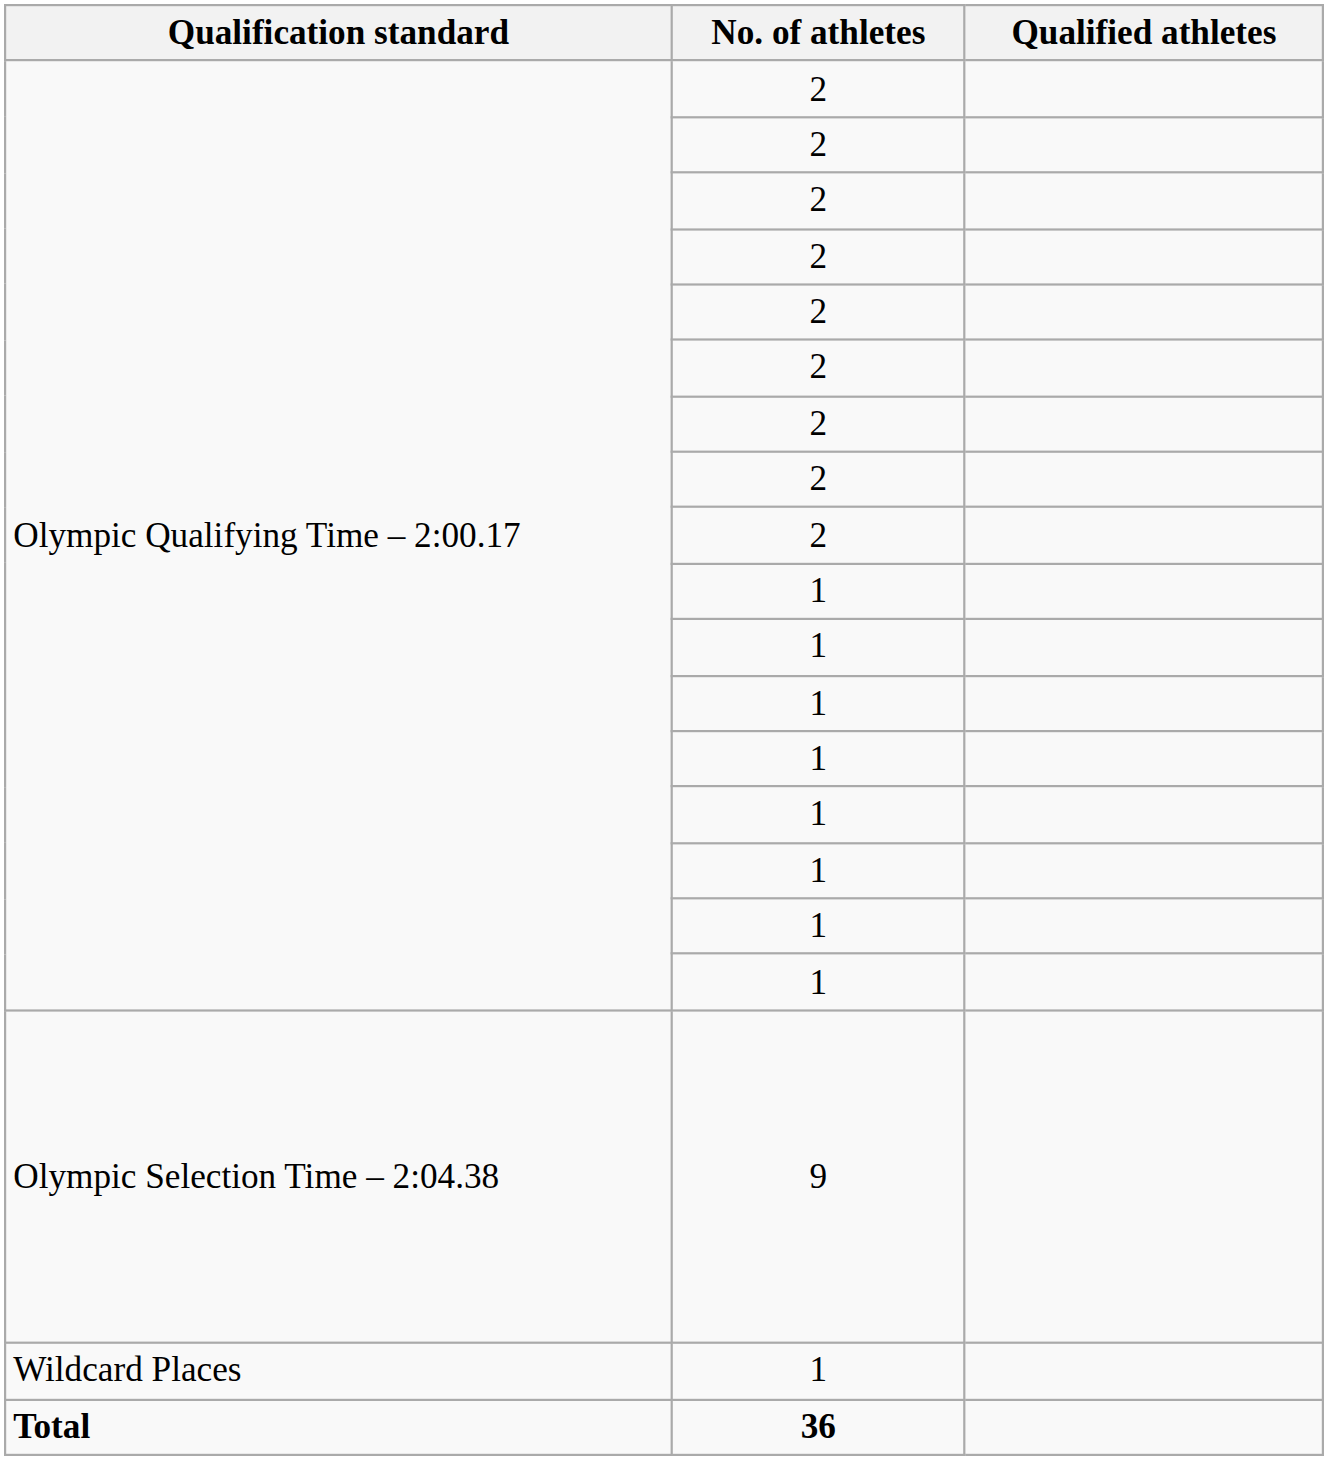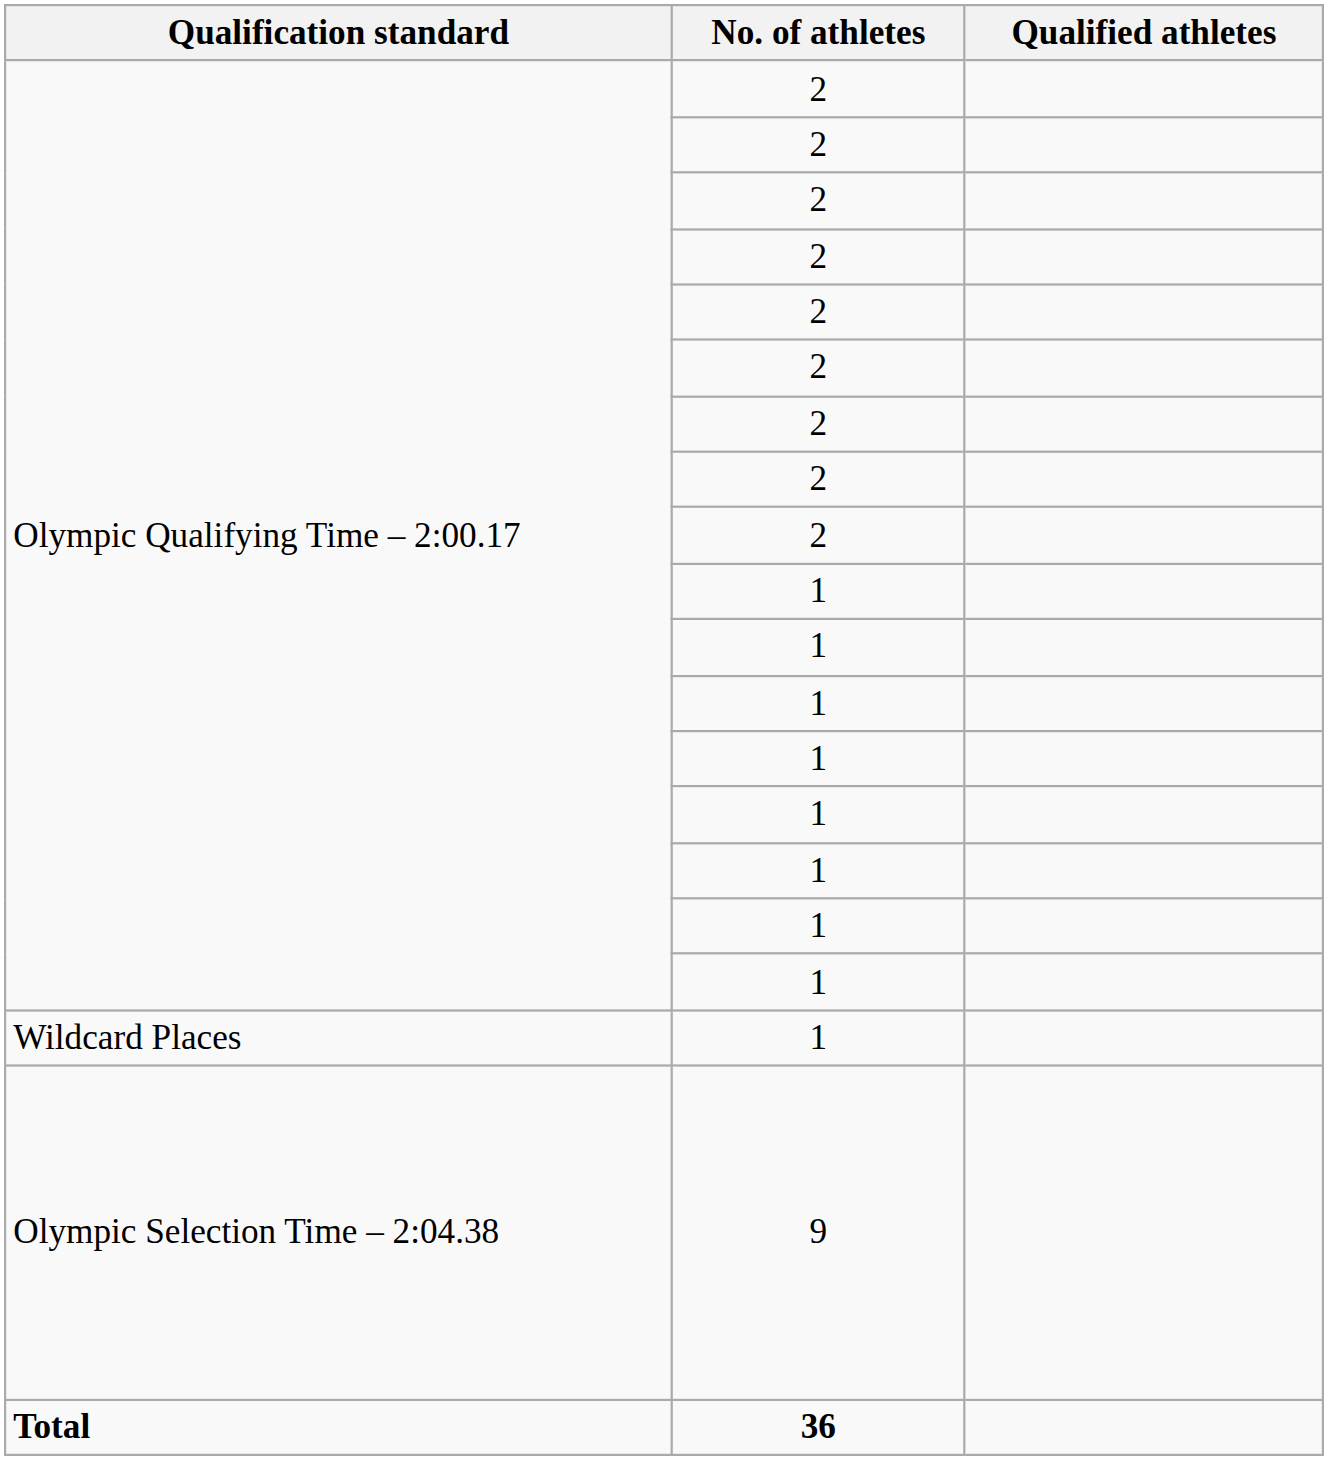 <table class=wikitable style="text-align:left" width=600>
 <tr>
 <th>Qualification standard</th>
 <th>No. of athletes</th>
 <th>Qualified athletes</th>
 </tr>
 <tr>
 <td rowspan="17">Olympic Qualifying Time – 2:00.17</td>
 <td align=center>2</td>
 <td><br></td>
 </tr>
 <tr>
 <td align=center>2</td>
 <td><br></td>
 </tr>
 <tr>
 <td align=center>2</td>
 <td><br></td>
 </tr>
 <tr>
 <td align=center>2</td>
 <td><br></td>
 </tr>
 <tr>
 <td align=center>2</td>
 <td><br></td>
 </tr>
 <tr>
 <td align=center>2</td>
 <td><br></td>
 </tr>
 <tr>
 <td align=center>2</td>
 <td><br></td>
 </tr>
 <tr>
 <td align=center>2</td>
 <td><br></td>
 </tr>
 <tr>
 <td align=center>2</td>
 <td><br></td>
 </tr>
 <tr>
 <td align=center>1</td>
 <td></td>
 </tr>
 <tr>
 <td align=center>1</td>
 <td></td>
 </tr>
 <tr>
 <td align=center>1</td>
 <td></td>
 </tr>
 <tr>
 <td align=center>1</td>
 <td></td>
 </tr>
 <tr>
 <td align=center>1</td>
 <td></td>
 </tr>
 <tr>
 <td align=center>1</td>
 <td></td>
 </tr>
 <tr>
 <td align=center>1</td>
 <td></td>
 </tr>
 <tr>
 <td align=center>1</td>
 <td></td>
 </tr>
 <tr>
+<td rowspan="1">Wildcard Places</td>
+<td align=center>1</td>
+<td></td>
+</tr>
+<tr>
 <td rowspan="1">Olympic Selection Time – 2:04.38</td>
 <td align=center>9</td>
 <td> <br>  <br>  <br> <br> <br>  <br>  <br>  <br> </td>
-</tr>
-<tr>
-<td rowspan="1">Wildcard Places</td>
-<td align=center>1</td>
-<td></td>
 </tr>
 <tr>
 <td><strong>Total</strong></td>
 <td align=center><strong>36</strong></td>
 <td></td>
 </tr>
 </table>
